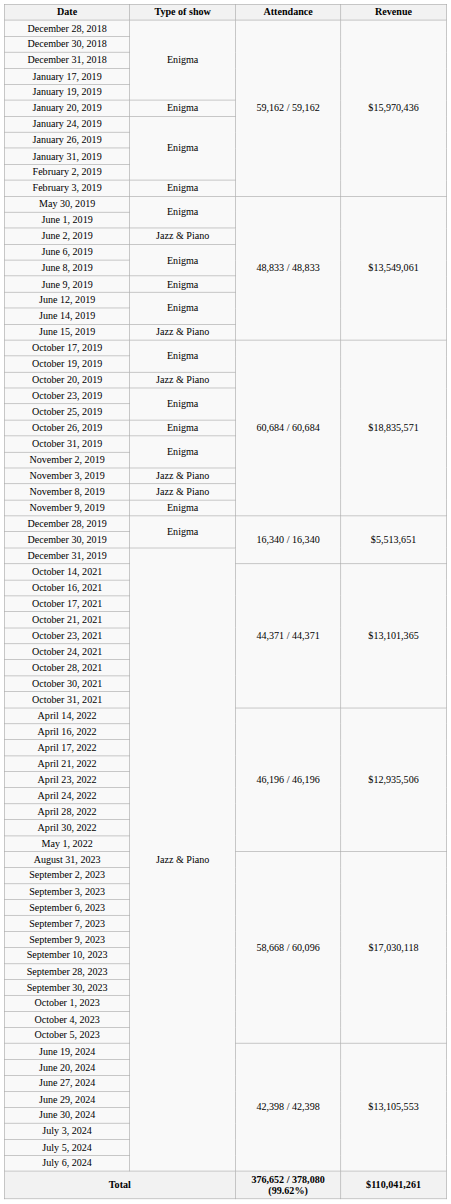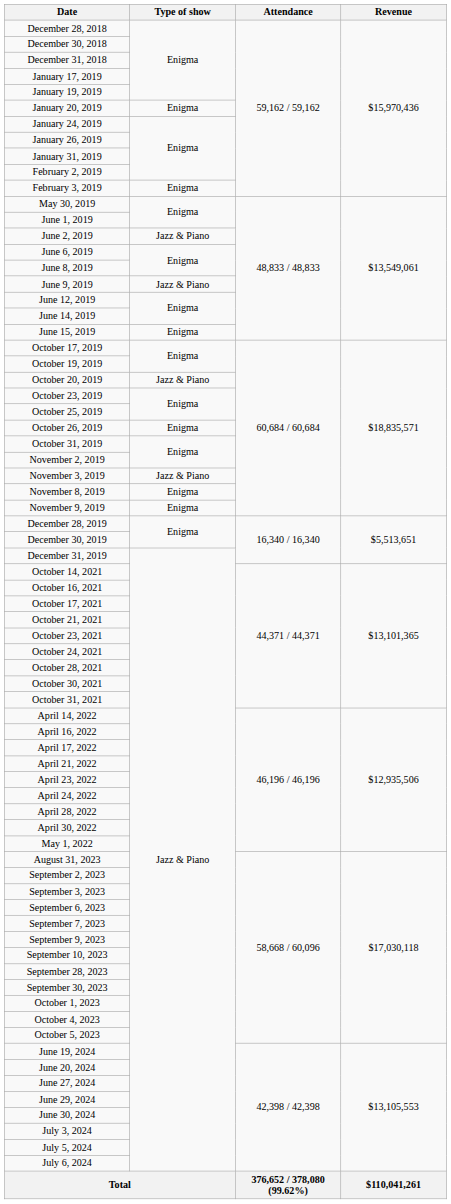 <table class="wikitable" style="text-align:center;">
 <tr>
 <th scope="col" style="width:12em;">Date</th>
 <th scope="col" style="width:10em;">Type of show</th>
 <th scope="col" style="width:10em;">Attendance</th>
 <th scope="col" style="width:10em;">Revenue</th>
 </tr>
 <tr>
 <td>December 28, 2018</td>
 <td rowspan="5">Enigma</td>
 <td rowspan="11">59,162 / 59,162</td>
 <td rowspan="11">$15,970,436</td>
 </tr>
 <tr>
 <td>December 30, 2018</td>
 </tr>
 <tr>
 <td>December 31, 2018</td>
 </tr>
 <tr>
 <td>January 17, 2019</td>
 </tr>
 <tr>
 <td>January 19, 2019</td>
 </tr>
 <tr>
 <td>January 20, 2019</td>
 <td>Enigma</td>
 </tr>
 <tr>
 <td>January 24, 2019</td>
 <td rowspan="4">Enigma</td>
 </tr>
 <tr>
 <td>January 26, 2019</td>
 </tr>
 <tr>
 <td>January 31, 2019</td>
 </tr>
 <tr>
 <td>February 2, 2019</td>
 </tr>
 <tr>
 <td>February 3, 2019</td>
 <td>Enigma</td>
 </tr>
 <tr>
 <td>May 30, 2019</td>
 <td rowspan="2">Enigma</td>
 <td rowspan="9">48,833 / 48,833</td>
 <td rowspan="9">$13,549,061</td>
 </tr>
 <tr>
 <td>June 1, 2019</td>
 </tr>
 <tr>
 <td>June 2, 2019</td>
 <td>Jazz & Piano</td>
 </tr>
 <tr>
 <td>June 6, 2019</td>
 <td rowspan="2">Enigma</td>
 </tr>
 <tr>
 <td>June 8, 2019</td>
 </tr>
 <tr>
 <td>June 9, 2019</td>
-<td>Enigma</td>
+<td>Jazz & Piano</td>
 </tr>
 <tr>
 <td>June 12, 2019</td>
 <td rowspan="2">Enigma</td>
 </tr>
 <tr>
 <td>June 14, 2019</td>
 </tr>
 <tr>
 <td>June 15, 2019</td>
-<td>Jazz & Piano</td>
+<td>Enigma</td>
 </tr>
 <tr>
 <td>October 17, 2019</td>
 <td rowspan="2">Enigma</td>
 <td rowspan="11">60,684 / 60,684</td>
 <td rowspan="11">$18,835,571</td>
 </tr>
 <tr>
 <td>October 19, 2019</td>
 </tr>
 <tr>
 <td>October 20, 2019</td>
 <td>Jazz & Piano</td>
 </tr>
 <tr>
 <td>October 23, 2019</td>
 <td rowspan="2">Enigma</td>
 </tr>
 <tr>
 <td>October 25, 2019</td>
 </tr>
 <tr>
 <td>October 26, 2019</td>
 <td>Enigma</td>
 </tr>
 <tr>
 <td>October 31, 2019</td>
 <td rowspan="2">Enigma</td>
 </tr>
 <tr>
 <td>November 2, 2019</td>
 </tr>
 <tr>
 <td>November 3, 2019</td>
 <td>Jazz & Piano</td>
 </tr>
 <tr>
 <td>November 8, 2019</td>
-<td>Jazz & Piano</td>
+<td>Enigma</td>
 </tr>
 <tr>
 <td>November 9, 2019</td>
 <td>Enigma</td>
 </tr>
 <tr>
 <td>December 28, 2019</td>
 <td rowspan="2">Enigma</td>
 <td rowspan="3">16,340 / 16,340</td>
 <td rowspan="3">$5,513,651</td>
 </tr>
 <tr>
 <td>December 30, 2019</td>
 </tr>
 <tr>
 <td>December 31, 2019</td>
 <td rowspan="39">Jazz & Piano</td>
 </tr>
 <tr>
 <td>October 14, 2021</td>
 <td rowspan="9">44,371 / 44,371</td>
 <td rowspan="9">$13,101,365</td>
 </tr>
 <tr>
 <td>October 16, 2021</td>
 </tr>
 <tr>
 <td>October 17, 2021</td>
 </tr>
 <tr>
 <td>October 21, 2021</td>
 </tr>
 <tr>
 <td>October 23, 2021</td>
 </tr>
 <tr>
 <td>October 24, 2021</td>
 </tr>
 <tr>
 <td>October 28, 2021</td>
 </tr>
 <tr>
 <td>October 30, 2021</td>
 </tr>
 <tr>
 <td>October 31, 2021</td>
 </tr>
 <tr>
 <td>April 14, 2022</td>
 <td rowspan="9">46,196 / 46,196</td>
 <td rowspan="9">$12,935,506</td>
 </tr>
 <tr>
 <td>April 16, 2022</td>
 </tr>
 <tr>
 <td>April 17, 2022</td>
 </tr>
 <tr>
 <td>April 21, 2022</td>
 </tr>
 <tr>
 <td>April 23, 2022</td>
 </tr>
 <tr>
 <td>April 24, 2022</td>
 </tr>
 <tr>
 <td>April 28, 2022</td>
 </tr>
 <tr>
 <td>April 30, 2022</td>
 </tr>
 <tr>
 <td>May 1, 2022</td>
 </tr>
 <tr>
 <td>August 31, 2023</td>
 <td rowspan="12">58,668 / 60,096</td>
 <td rowspan="12">$17,030,118</td>
 </tr>
 <tr>
 <td>September 2, 2023</td>
 </tr>
 <tr>
 <td>September 3, 2023</td>
 </tr>
 <tr>
 <td>September 6, 2023</td>
 </tr>
 <tr>
 <td>September 7, 2023</td>
 </tr>
 <tr>
 <td>September 9, 2023</td>
 </tr>
 <tr>
 <td>September 10, 2023</td>
 </tr>
 <tr>
 <td>September 28, 2023</td>
 </tr>
 <tr>
 <td>September 30, 2023</td>
 </tr>
 <tr>
 <td>October 1, 2023</td>
 </tr>
 <tr>
 <td>October 4, 2023</td>
 </tr>
 <tr>
 <td>October 5, 2023</td>
 </tr>
 <tr>
 <td>June 19, 2024</td>
 <td rowspan="8">42,398 / 42,398</td>
 <td rowspan="8">$13,105,553</td>
 </tr>
 <tr>
 <td>June 20, 2024</td>
 </tr>
 <tr>
 <td>June 27, 2024</td>
 </tr>
 <tr>
 <td>June 29, 2024</td>
 </tr>
 <tr>
 <td>June 30, 2024</td>
 </tr>
 <tr>
 <td>July 3, 2024</td>
 </tr>
 <tr>
 <td>July 5, 2024</td>
 </tr>
 <tr>
 <td>July 6, 2024</td>
 </tr>
 <tr>
 <th colspan="2">Total</th>
 <th><strong>376,652</strong> / 378,080 (99.62%)</th>
 <th>$110,041,261</th>
 </tr>
 </table>
